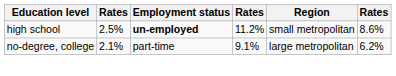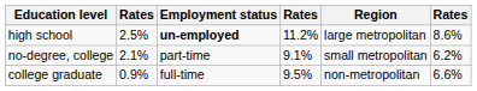 <table class="wikitable">
 <tr>
 <th>Education level</th>
 <th>Rates</th>
 <th>Employment status</th>
 <th>Rates</th>
 <th>Region</th>
 <th>Rates</th>
 </tr>
 <tr>
 <td>high school</td>
 <td>2.5%</td>
 <td><strong>un-employed</strong></td>
 <td>11.2%</td>
-<td>small metropolitan</td>
+<td>large metropolitan</td>
 <td>8.6%</td>
 </tr>
 <tr>
 <td>no-degree, college</td>
 <td>2.1%</td>
 <td>part-time</td>
 <td>9.1%</td>
-<td>large metropolitan</td>
+<td>small metropolitan</td>
 <td>6.2%</td>
 </tr>
+<tr>
+<td>college graduate</td>
+<td>0.9%</td>
+<td>full-time</td>
+<td>9.5%</td>
+<td>non-metropolitan</td>
+<td>6.6%</td>
+</tr>
 </table>
